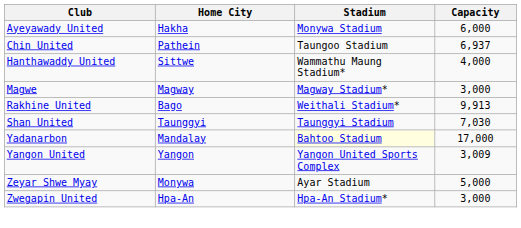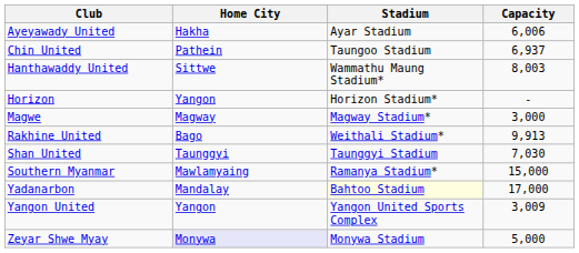 <table class="wikitable">
 <tr>
 <th style="width:190px;">Club</th>
 <th style="width:175px;">Home City</th>
 <th style="width:175px;">Stadium</th>
 <th style="width:100px;">Capacity</th>
 </tr>
 <tr style="vertical-align:top;">
 <td><a href='#'>Ayeyawady United</a></td>
 <td><a href='#'>Hakha</a></td>
-<td><a href='#'>Monywa Stadium</a></td>
-<td align="center">6,000</td>
+<td>Ayar Stadium</td>
+<td align="center">6,006</td>
 </tr>
 <tr style="vertical-align:top;">
 <td><a href='#'>Chin United</a></td>
 <td><a href='#'>Pathein</a></td>
 <td>Taungoo Stadium</td>
 <td align="center">6,937</td>
 </tr>
 <tr style="vertical-align:top;">
 <td><a href='#'>Hanthawaddy United</a></td>
 <td><a href='#'>Sittwe</a></td>
 <td>Wammathu Maung Stadium*</td>
-<td align="center">4,000</td>
+<td align="center">8,003</td>
+</tr>
+<tr style="vertical-align:top;">
+<td><a href='#'>Horizon</a></td>
+<td><a href='#'>Yangon</a></td>
+<td>Horizon Stadium*</td>
+<td align="center">-</td>
 </tr>
 <tr style="vertical-align:top;">
 <td><a href='#'>Magwe</a></td>
 <td><a href='#'>Magway</a></td>
 <td><a href='#'>Magway Stadium</a>*</td>
 <td align="center">3,000</td>
 </tr>
 <tr style="vertical-align:top;">
 <td><a href='#'>Rakhine United</a></td>
 <td><a href='#'>Bago</a></td>
 <td><a href='#'>Weithali Stadium</a>*</td>
 <td align="center">9,913</td>
 </tr>
 <tr style="vertical-align:top;">
 <td><a href='#'>Shan United</a></td>
 <td><a href='#'>Taunggyi</a></td>
 <td><a href='#'>Taunggyi Stadium</a></td>
 <td align="center">7,030</td>
 </tr>
 <tr style="vertical-align:top;">
+<td><a href='#'>Southern Myanmar</a></td>
+<td><a href='#'>Mawlamyaing</a></td>
+<td><a href='#'>Ramanya Stadium</a>*</td>
+<td align="center">15,000</td>
+</tr>
+<tr style="vertical-align:top;">
 <td><a href='#'>Yadanarbon</a></td>
 <td><a href='#'>Mandalay</a></td>
 <td style="background: lightyellow;"><a href='#'>Bahtoo Stadium</a></td>
 <td align="center">17,000</td>
 </tr>
 <tr style="vertical-align:top;">
 <td><a href='#'>Yangon United</a></td>
 <td><a href='#'>Yangon</a></td>
 <td><a href='#'>Yangon United Sports Complex</a></td>
 <td align="center">3,009</td>
 </tr>
 <tr style="vertical-align:top;">
 <td><a href='#'>Zeyar Shwe Myay</a></td>
-<td><a href='#'>Monywa</a></td>
-<td>Ayar Stadium</td>
+<td style="background: lavender;"><a href='#'>Monywa</a></td>
+<td><a href='#'>Monywa Stadium</a></td>
 <td align="center">5,000</td>
 </tr>
-<tr style="vertical-align:top;">
-<td><a href='#'>Zwegapin United</a></td>
-<td><a href='#'>Hpa-An</a></td>
-<td><a href='#'>Hpa-An Stadium</a>*</td>
-<td align="center">3,000</td>
-</tr>
 </table>
